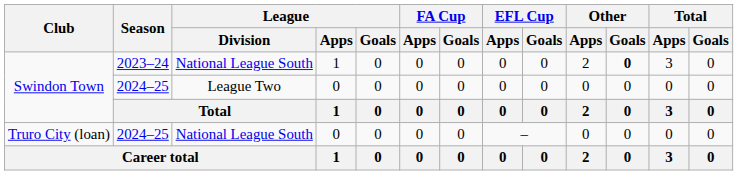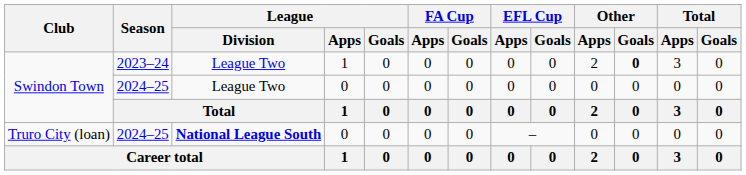 <table class="wikitable" style="text-align:center;">
 <tr>
 <th rowspan="2">Club</th>
 <th rowspan="2">Season</th>
 <th colspan="3">League</th>
 <th colspan="2"><a href='#'>FA Cup</a></th>
 <th colspan="2"><a href='#'>EFL Cup</a></th>
 <th colspan="2">Other</th>
 <th colspan="2">Total</th>
 </tr>
 <tr>
 <th>Division</th>
 <th>Apps</th>
 <th>Goals</th>
 <th>Apps</th>
 <th>Goals</th>
 <th>Apps</th>
 <th>Goals</th>
 <th>Apps</th>
 <th>Goals</th>
 <th>Apps</th>
 <th>Goals</th>
 </tr>
 <tr>
 <td rowspan="3"><a href='#'>Swindon Town</a></td>
 <td><a href='#'>2023–24</a></td>
-<td><a href='#'>National League South</a></td>
+<td><a href='#'>League Two</a></td>
 <td>1</td>
 <td>0</td>
 <td>0</td>
 <td>0</td>
 <td>0</td>
 <td>0</td>
 <td>2</td>
 <td><strong>0</strong></td>
 <td>3</td>
 <td>0</td>
 </tr>
 <tr>
 <td><a href='#'>2024–25</a></td>
 <td>League Two</td>
 <td>0</td>
 <td>0</td>
 <td>0</td>
 <td>0</td>
 <td>0</td>
 <td>0</td>
 <td>0</td>
 <td>0</td>
 <td>0</td>
 <td>0</td>
 </tr>
 <tr>
 <th colspan="2">Total</th>
 <th>1</th>
 <th>0</th>
 <th>0</th>
 <th>0</th>
 <th>0</th>
 <th>0</th>
 <th>2</th>
 <th>0</th>
 <th>3</th>
 <th>0</th>
 </tr>
 <tr>
 <td><a href='#'>Truro City</a> (loan)</td>
 <td><a href='#'>2024–25</a></td>
-<td><a href='#'>National League South</a></td>
+<td><strong><a href='#'>National League South</a></strong></td>
 <td>0</td>
 <td>0</td>
 <td>0</td>
 <td>0</td>
 <td colspan="2">–</td>
 <td>0</td>
 <td>0</td>
 <td>0</td>
 <td>0</td>
 </tr>
 <tr>
 <th colspan="3">Career total</th>
 <th>1</th>
 <th>0</th>
 <th>0</th>
 <th>0</th>
 <th>0</th>
 <th>0</th>
 <th>2</th>
 <th>0</th>
 <th>3</th>
 <th>0</th>
 </tr>
 </table>
